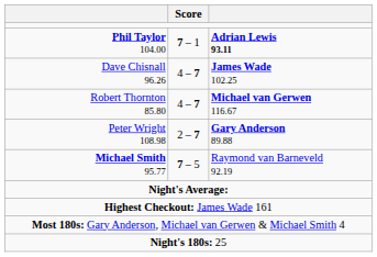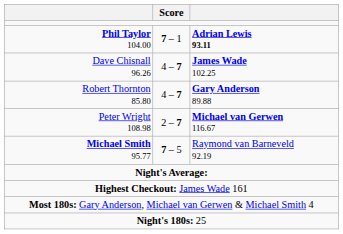 <table class=wikitable style="text-align:center">
 <tr>
 <th width=225></th>
 <th width=50>Score</th>
 <th width=225></th>
 </tr>
 <tr align=centre>
 <td colspan="3"></td>
 </tr>
 <tr align=left>
 <td align=right><strong><a href='#'>Phil Taylor</a></strong>  <br><small><span>104.00</span></small></td>
 <td align=center><strong>7</strong> – 1</td>
 <td><strong> <a href='#'>Adrian Lewis</a> <br><small><span>93.11</span></small></strong></td>
 </tr>
 <tr align=left>
 <td align=right><a href='#'>Dave Chisnall</a>  <br><small><span>96.26</span></small></td>
 <td align=center>4 – <strong>7</strong></td>
 <td> <strong><a href='#'>James Wade</a></strong> <br><small><span>102.25</span></small></td>
 </tr>
 <tr align=left>
 <td align=right><a href='#'>Robert Thornton</a>  <br><small><span>85.80</span></small></td>
 <td align=center>4 – <strong>7</strong></td>
-<td> <strong><a href='#'>Michael van Gerwen</a></strong> <br><small><span>116.67</span></small></td>
+<td> <strong><a href='#'>Gary Anderson</a></strong> <br><small><span>89.88</span></small></td>
 </tr>
 <tr align=left>
 <td align=right><a href='#'>Peter Wright</a>  <br><small><span>108.98</span></small></td>
 <td align=center>2 – <strong>7</strong></td>
-<td> <strong><a href='#'>Gary Anderson</a></strong> <br><small><span>89.88</span></small></td>
+<td> <strong><a href='#'>Michael van Gerwen</a></strong> <br><small><span>116.67</span></small></td>
 </tr>
 <tr align=left>
 <td align=right><strong><a href='#'>Michael Smith</a></strong>  <br><small><span>95.77</span></small></td>
 <td align=center><strong>7</strong> – 5</td>
 <td> <a href='#'>Raymond van Barneveld</a> <br><small><span>92.19</span></small></td>
 </tr>
 <tr align=center>
 <td colspan="3"><strong>Night's Average:</strong> </td>
 </tr>
 <tr align=center>
 <td colspan="3"><strong>Highest Checkout:</strong>  <a href='#'>James Wade</a> 161</td>
 </tr>
 <tr align=center>
 <td colspan="3"><strong>Most 180s:</strong>  <a href='#'>Gary Anderson</a>,  <a href='#'>Michael van Gerwen</a> &  <a href='#'>Michael Smith</a> 4</td>
 </tr>
 <tr align=center>
 <td colspan="3"><strong>Night's 180s:</strong> 25</td>
 </tr>
 </table>
